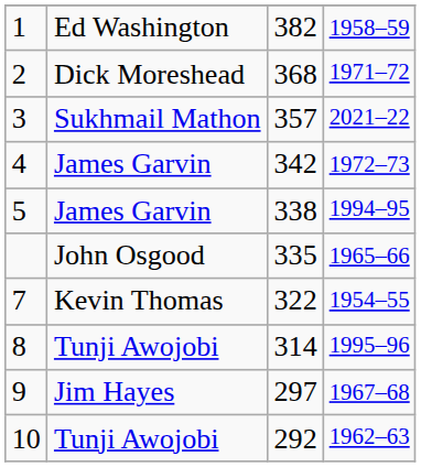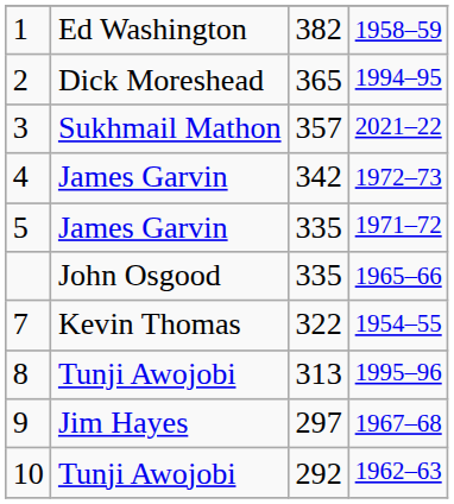 <table class="wikitable">
 <tr>
 </tr>
 <tr>
 <td>1</td>
 <td>Ed Washington</td>
 <td>382</td>
 <td style="font-size:80%;"><a href='#'>1958–59</a></td>
 </tr>
 <tr>
 <td>2</td>
 <td>Dick Moreshead</td>
-<td>368</td>
-<td style="font-size:80%;"><a href='#'>1971–72</a></td>
+<td>365</td>
+<td style="font-size:80%;"><a href='#'>1994–95</a></td>
 </tr>
 <tr>
 <td>3</td>
 <td><a href='#'>Sukhmail Mathon</a></td>
 <td>357</td>
 <td style="font-size:80%;"><a href='#'>2021–22</a></td>
 </tr>
 <tr>
 <td>4</td>
 <td><a href='#'>James Garvin</a></td>
 <td>342</td>
 <td style="font-size:80%;"><a href='#'>1972–73</a></td>
 </tr>
 <tr>
 <td>5</td>
 <td><a href='#'>James Garvin</a></td>
-<td>338</td>
-<td style="font-size:80%;"><a href='#'>1994–95</a></td>
+<td>335</td>
+<td style="font-size:80%;"><a href='#'>1971–72</a></td>
 </tr>
 <tr>
 <td></td>
 <td>John Osgood</td>
 <td>335</td>
 <td style="font-size:80%;"><a href='#'>1965–66</a></td>
 </tr>
 <tr>
 <td>7</td>
 <td>Kevin Thomas</td>
 <td>322</td>
 <td style="font-size:80%;"><a href='#'>1954–55</a></td>
 </tr>
 <tr>
 <td>8</td>
 <td><a href='#'>Tunji Awojobi</a></td>
-<td>314</td>
+<td>313</td>
 <td style="font-size:80%;"><a href='#'>1995–96</a></td>
 </tr>
 <tr>
 <td>9</td>
 <td><a href='#'>Jim Hayes</a></td>
 <td>297</td>
 <td style="font-size:80%;"><a href='#'>1967–68</a></td>
 </tr>
 <tr>
 <td>10</td>
 <td><a href='#'>Tunji Awojobi</a></td>
 <td>292</td>
 <td style="font-size:80%;"><a href='#'>1962–63</a></td>
 </tr>
 </table>
